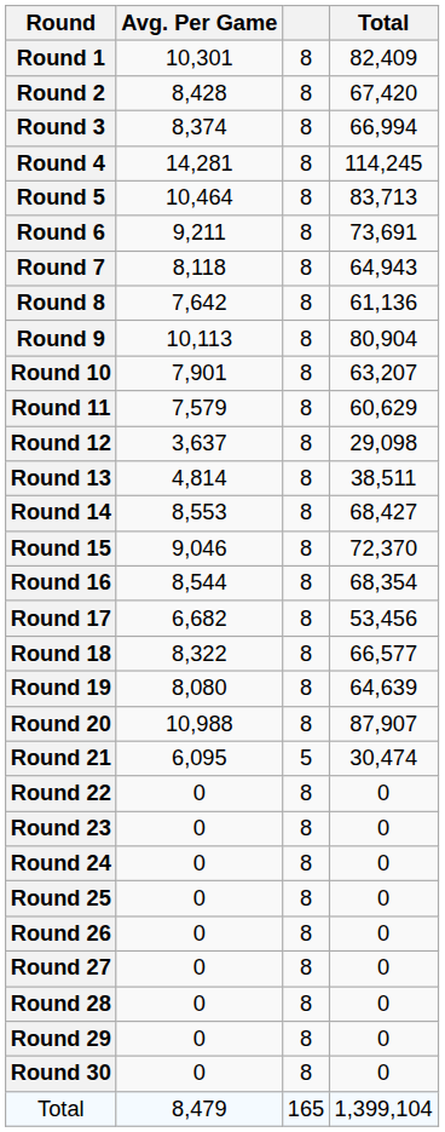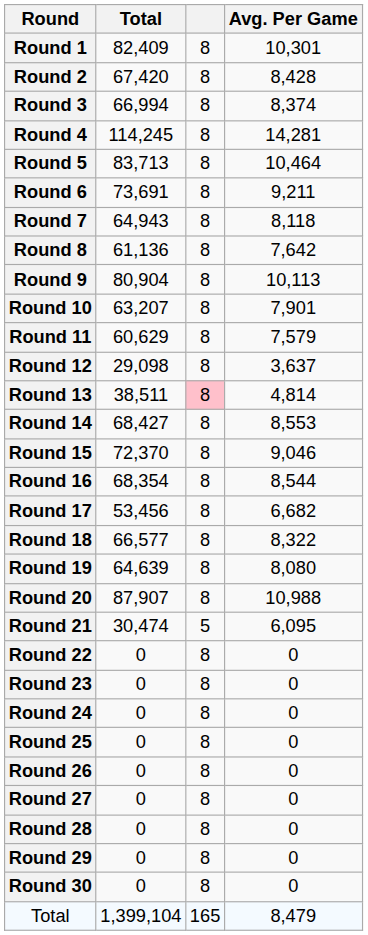 <table class="wikitable plainrowheaders sortable" style="text-align:center;">
 <tr>
 <th>Round</th>
+<th>Total</th>
+<th></th>
 <th>Avg. Per Game</th>
-<th></th>
-<th>Total</th>
 </tr>
 <tr>
 <th scope='row'>Round 1</th>
+<td>82,409</td>
+<td>8</td>
 <td>10,301</td>
-<td>8</td>
-<td>82,409</td>
 </tr>
 <tr>
 <th scope='row'>Round 2</th>
+<td>67,420</td>
+<td>8</td>
 <td>8,428</td>
-<td>8</td>
-<td>67,420</td>
 </tr>
 <tr>
 <th scope='row'>Round 3</th>
+<td>66,994</td>
+<td>8</td>
 <td>8,374</td>
-<td>8</td>
-<td>66,994</td>
 </tr>
 <tr>
 <th scope='row'>Round 4</th>
+<td>114,245</td>
+<td>8</td>
 <td>14,281</td>
-<td>8</td>
-<td>114,245</td>
 </tr>
 <tr>
 <th scope='row'>Round 5</th>
+<td>83,713</td>
+<td>8</td>
 <td>10,464</td>
-<td>8</td>
-<td>83,713</td>
 </tr>
 <tr>
 <th scope='row'>Round 6</th>
+<td>73,691</td>
+<td>8</td>
 <td>9,211</td>
-<td>8</td>
-<td>73,691</td>
 </tr>
 <tr>
 <th scope='row'>Round 7</th>
+<td>64,943</td>
+<td>8</td>
 <td>8,118</td>
-<td>8</td>
-<td>64,943</td>
 </tr>
 <tr>
 <th scope='row'>Round 8</th>
+<td>61,136</td>
+<td>8</td>
 <td>7,642</td>
-<td>8</td>
-<td>61,136</td>
 </tr>
 <tr>
 <th scope='row'>Round 9</th>
+<td>80,904</td>
+<td>8</td>
 <td>10,113</td>
-<td>8</td>
-<td>80,904</td>
 </tr>
 <tr>
 <th scope='row'>Round 10</th>
+<td>63,207</td>
+<td>8</td>
 <td>7,901</td>
-<td>8</td>
-<td>63,207</td>
 </tr>
 <tr>
 <th scope='row'>Round 11</th>
+<td>60,629</td>
+<td>8</td>
 <td>7,579</td>
-<td>8</td>
-<td>60,629</td>
 </tr>
 <tr>
 <th scope='row'>Round 12</th>
+<td>29,098</td>
+<td>8</td>
 <td>3,637</td>
-<td>8</td>
-<td>29,098</td>
 </tr>
 <tr>
 <th scope='row'>Round 13</th>
+<td>38,511</td>
+<td style="background: pink;">8</td>
 <td>4,814</td>
-<td>8</td>
-<td>38,511</td>
 </tr>
 <tr>
 <th scope='row'>Round 14</th>
+<td>68,427</td>
+<td>8</td>
 <td>8,553</td>
-<td>8</td>
-<td>68,427</td>
 </tr>
 <tr>
 <th scope='row'>Round 15</th>
+<td>72,370</td>
+<td>8</td>
 <td>9,046</td>
-<td>8</td>
-<td>72,370</td>
 </tr>
 <tr>
 <th scope='row'>Round 16</th>
+<td>68,354</td>
+<td>8</td>
 <td>8,544</td>
-<td>8</td>
-<td>68,354</td>
 </tr>
 <tr>
 <th scope='row'>Round 17</th>
+<td>53,456</td>
+<td>8</td>
 <td>6,682</td>
-<td>8</td>
-<td>53,456</td>
 </tr>
 <tr>
 <th scope='row'>Round 18</th>
+<td>66,577</td>
+<td>8</td>
 <td>8,322</td>
-<td>8</td>
-<td>66,577</td>
 </tr>
 <tr>
 <th scope='row'>Round 19</th>
+<td>64,639</td>
+<td>8</td>
 <td>8,080</td>
-<td>8</td>
-<td>64,639</td>
 </tr>
 <tr>
 <th scope='row'>Round 20</th>
+<td>87,907</td>
+<td>8</td>
 <td>10,988</td>
-<td>8</td>
-<td>87,907</td>
 </tr>
 <tr>
 <th scope='row'>Round 21</th>
+<td>30,474</td>
+<td>5</td>
 <td>6,095</td>
-<td>5</td>
-<td>30,474</td>
 </tr>
 <tr>
 <th scope='row'>Round 22</th>
 <td>0</td>
 <td>8</td>
 <td>0</td>
 </tr>
 <tr>
 <th scope='row'>Round 23</th>
 <td>0</td>
 <td>8</td>
 <td>0</td>
 </tr>
 <tr>
 <th scope='row'>Round 24</th>
 <td>0</td>
 <td>8</td>
 <td>0</td>
 </tr>
 <tr>
 <th scope='row'>Round 25</th>
 <td>0</td>
 <td>8</td>
 <td>0</td>
 </tr>
 <tr>
 <th scope='row'>Round 26</th>
 <td>0</td>
 <td>8</td>
 <td>0</td>
 </tr>
 <tr>
 <th scope='row'>Round 27</th>
 <td>0</td>
 <td>8</td>
 <td>0</td>
 </tr>
 <tr>
 <th scope='row'>Round 28</th>
 <td>0</td>
 <td>8</td>
 <td>0</td>
 </tr>
 <tr>
 <th scope='row'>Round 29</th>
 <td>0</td>
 <td>8</td>
 <td>0</td>
 </tr>
 <tr>
 <th scope='row'>Round 30</th>
 <td>0</td>
 <td>8</td>
 <td>0</td>
 </tr>
 <tr style="background:#f4faff;">
 <td>Total</td>
+<td>1,399,104</td>
+<td>165</td>
 <td>8,479</td>
-<td>165</td>
-<td>1,399,104</td>
 </tr>
 </table>
